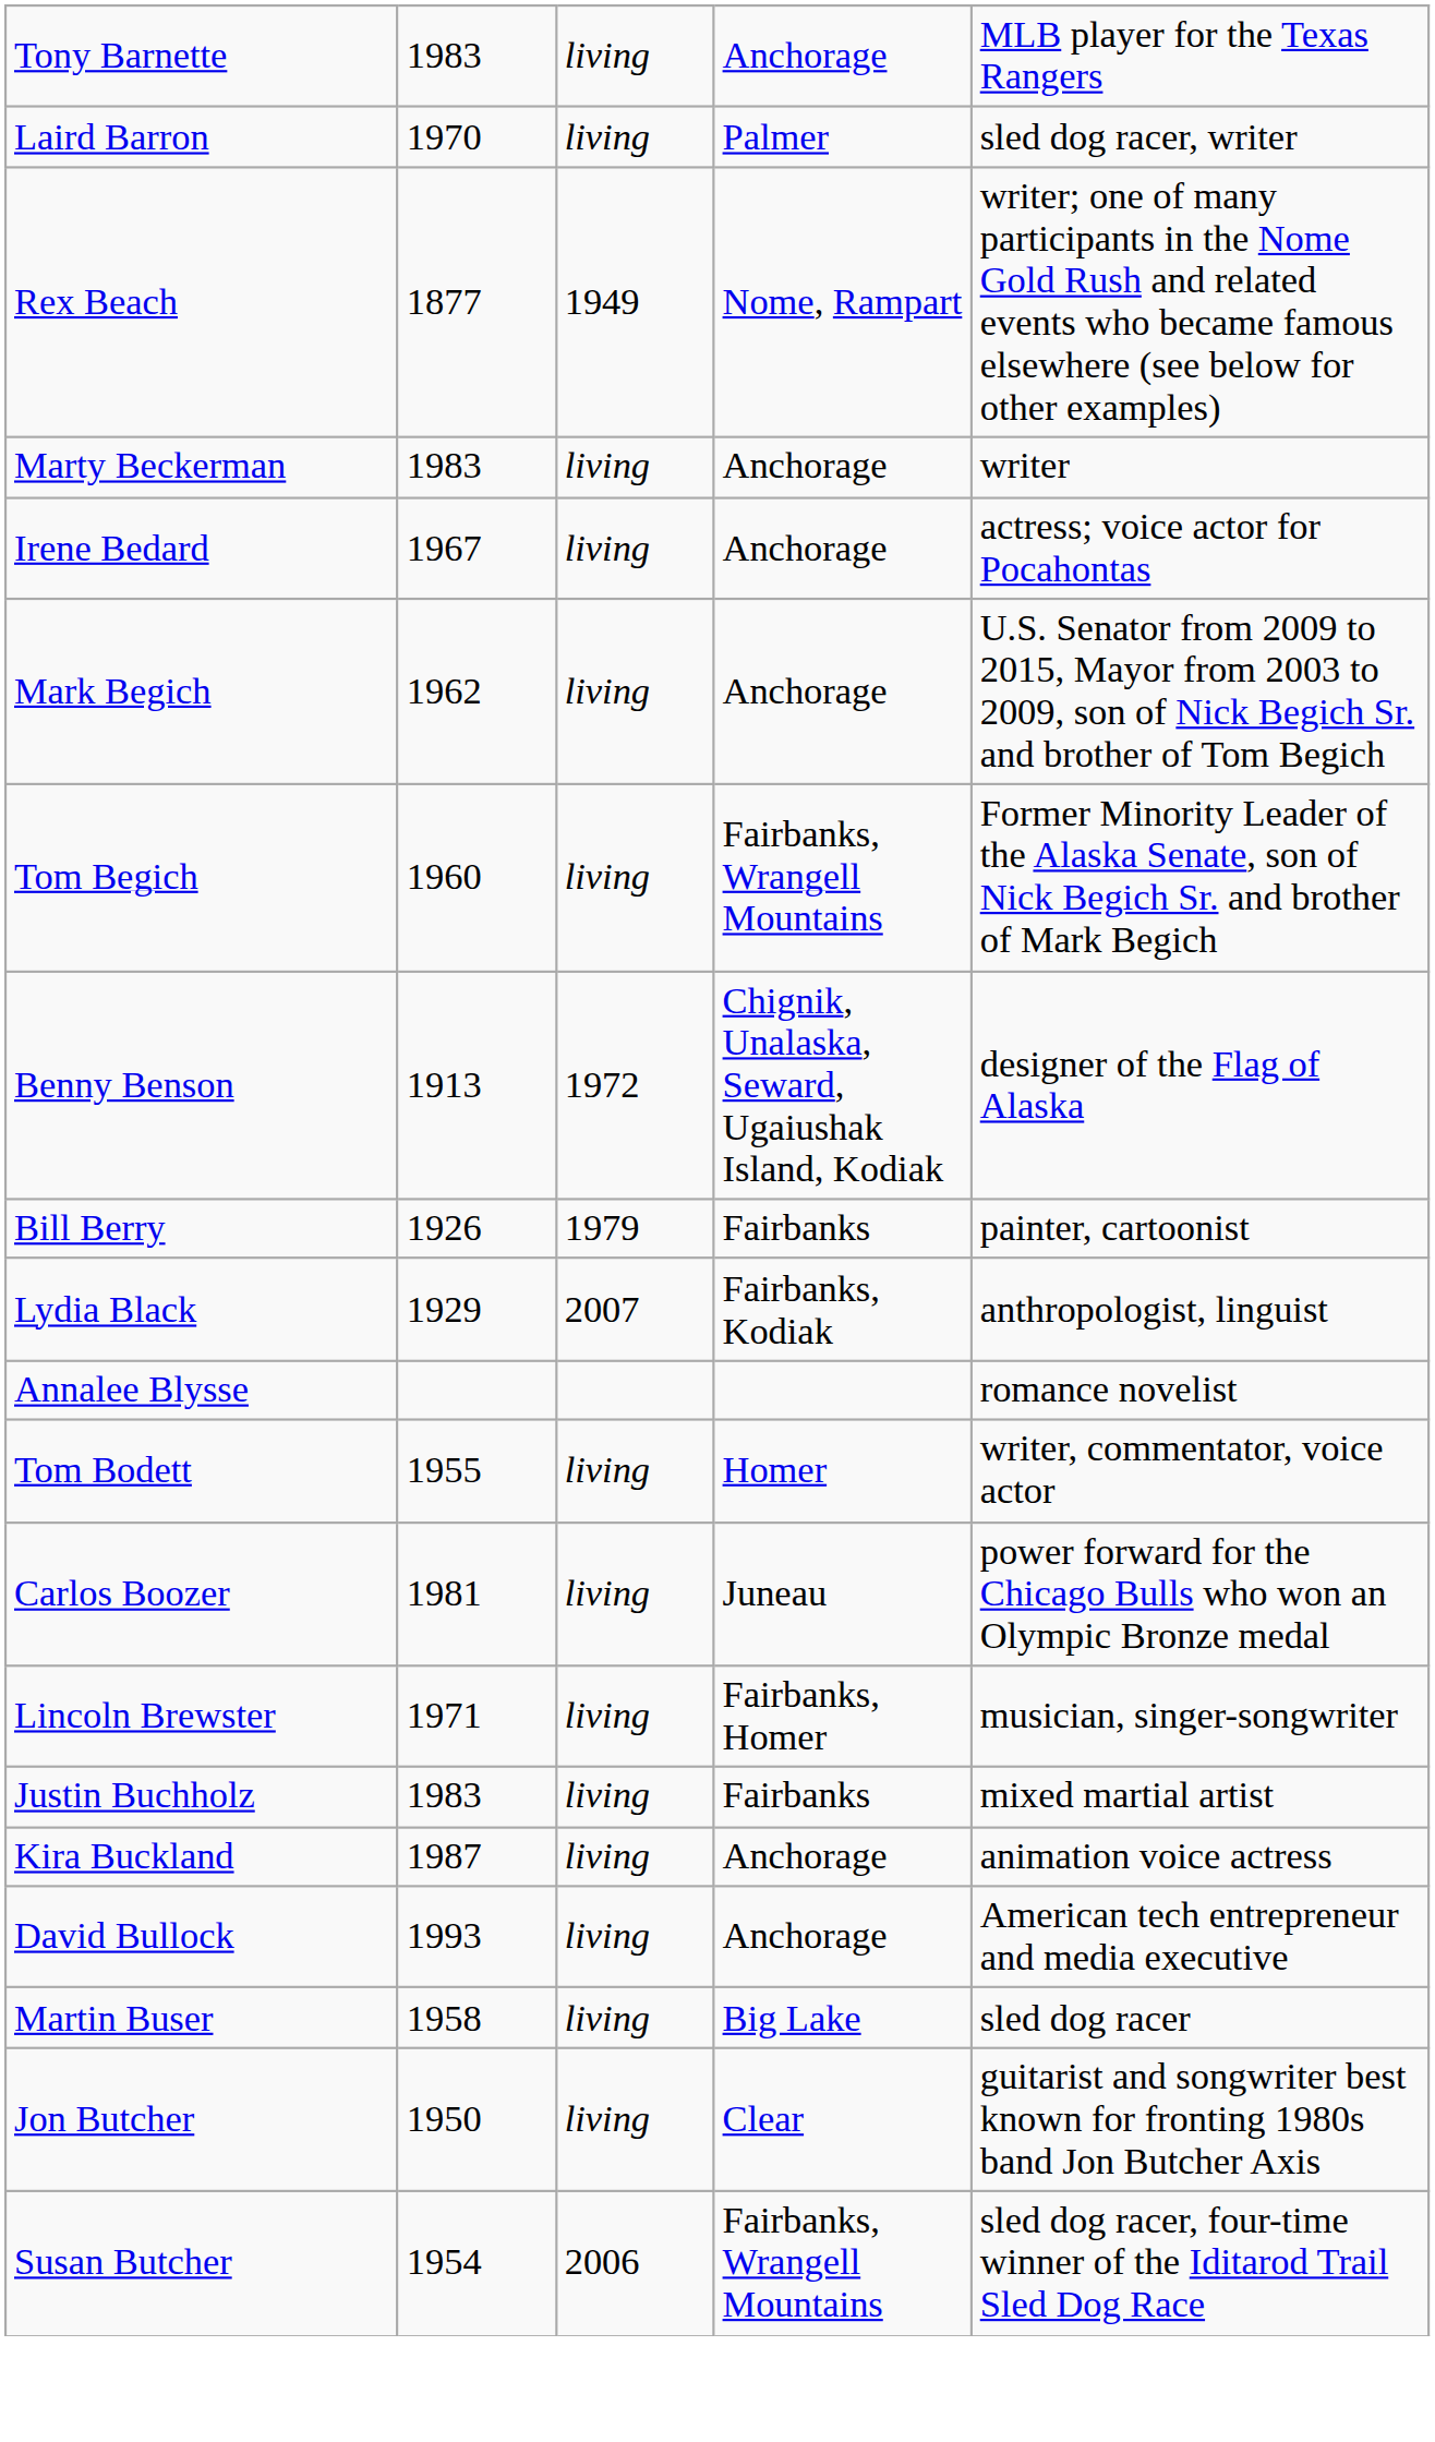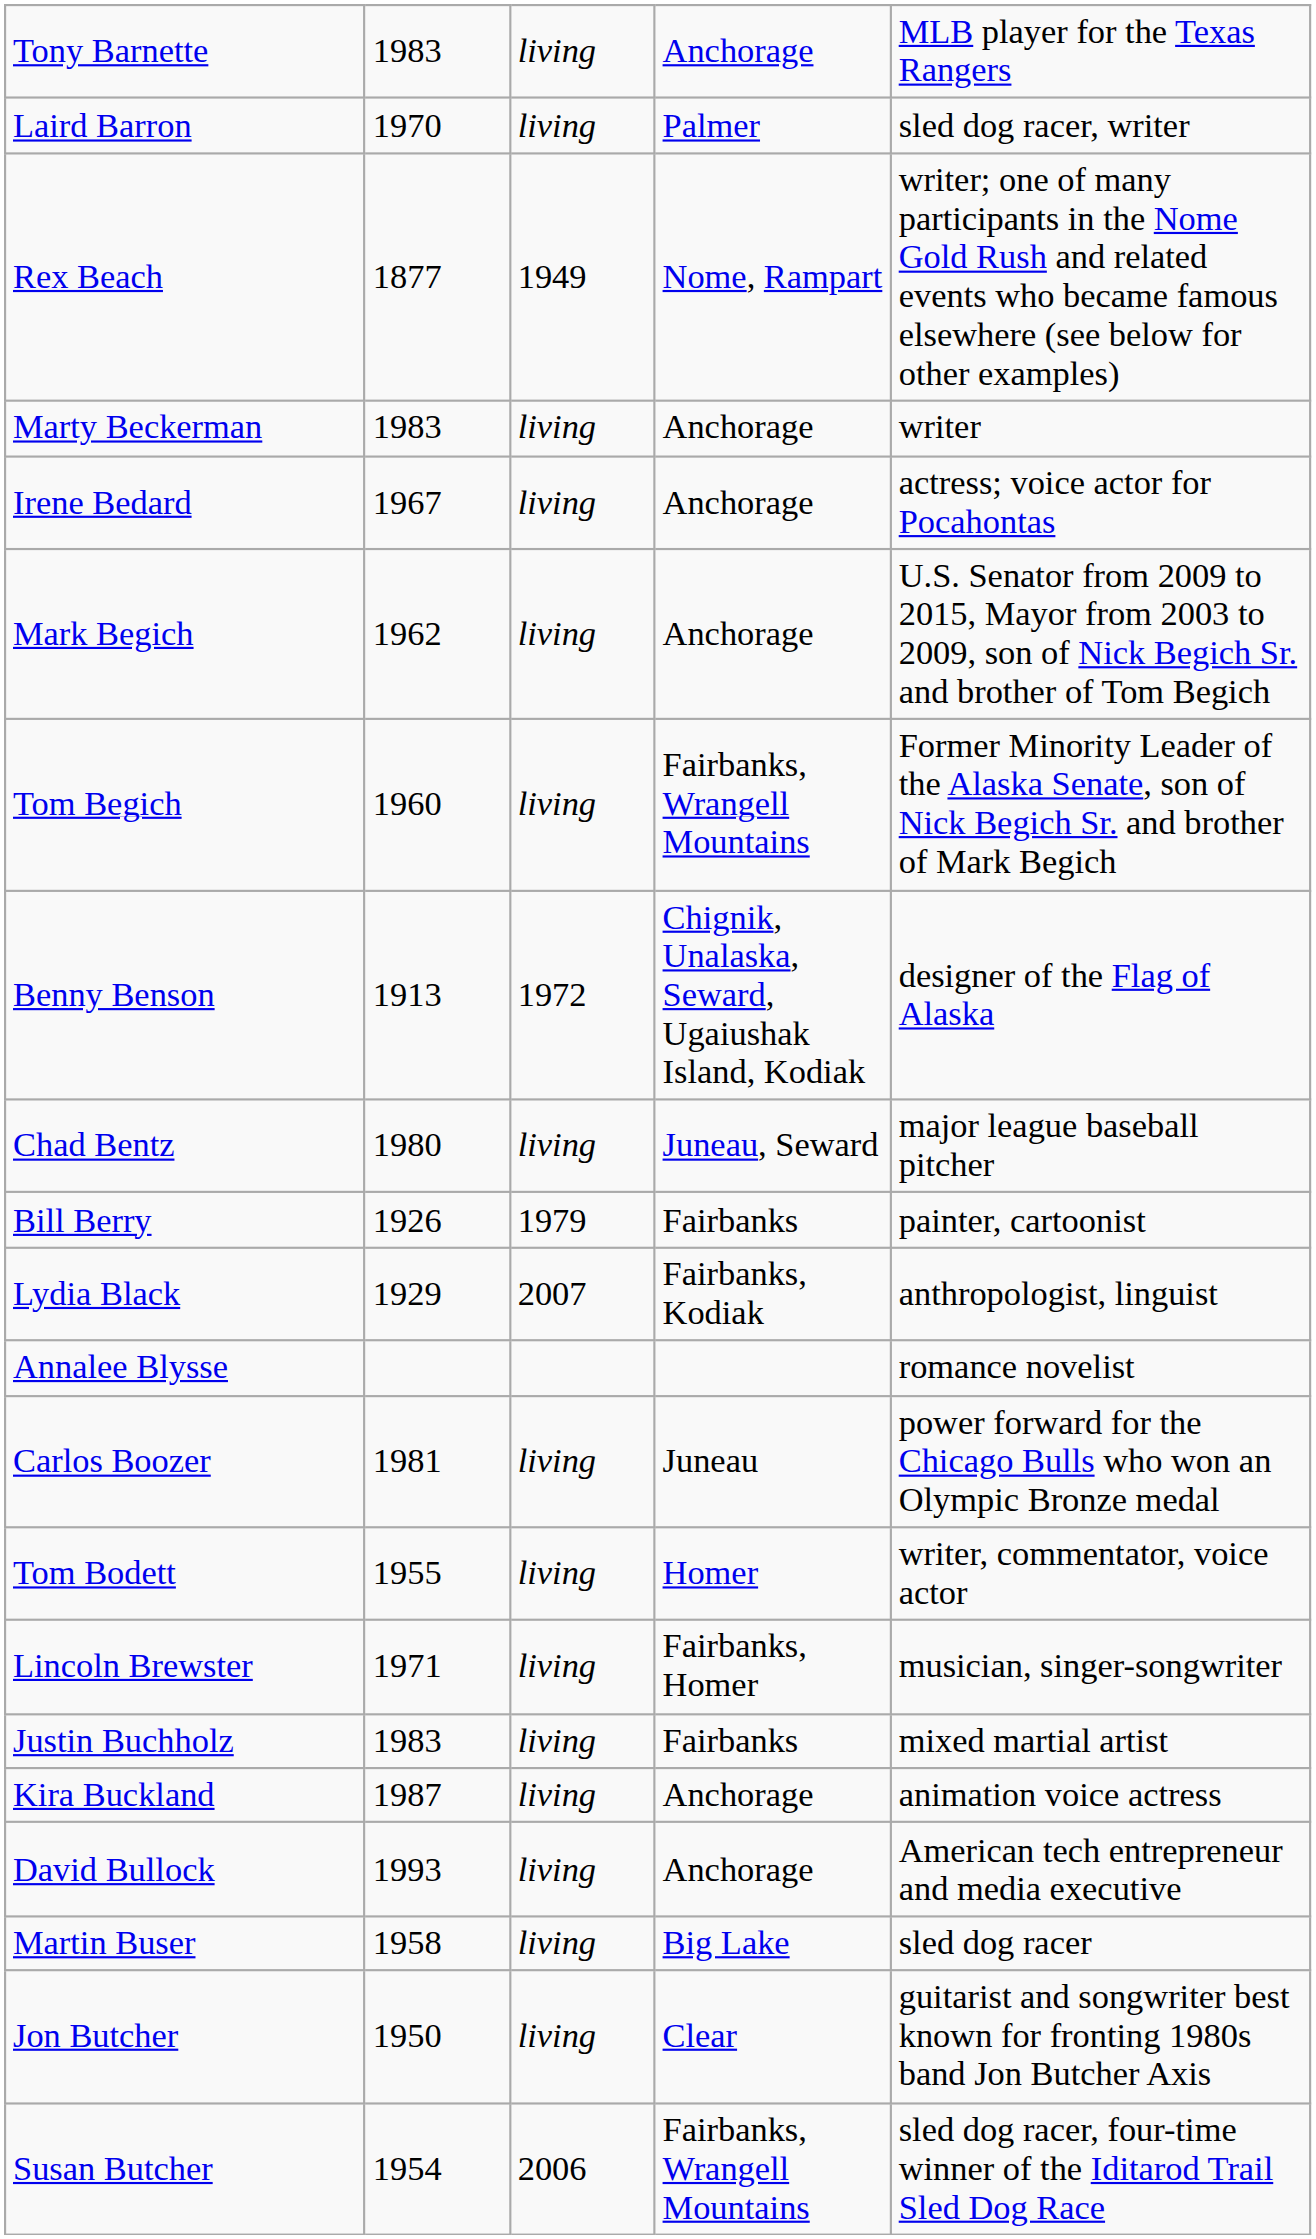 <table class="wikitable">
 <tr>
 <td width="160pt"><a href='#'>Tony Barnette</a></td>
 <td width="60pt">1983</td>
 <td width="60pt"><em>living</em></td>
 <td><a href='#'>Anchorage</a></td>
 <td><a href='#'>MLB</a> player for the <a href='#'>Texas Rangers</a></td>
 </tr>
 <tr>
 <td width="160pt"><a href='#'>Laird Barron</a></td>
 <td width="60pt">1970</td>
 <td width="60pt"><em>living</em></td>
 <td><a href='#'>Palmer</a></td>
 <td>sled dog racer, writer</td>
 </tr>
 <tr>
 <td width="160pt"><a href='#'>Rex Beach</a></td>
 <td width="60pt">1877</td>
 <td width="60pt">1949</td>
 <td><a href='#'>Nome</a>, <a href='#'>Rampart</a></td>
 <td>writer; one of many participants in the <a href='#'>Nome Gold Rush</a> and related events who became famous elsewhere (see below for other examples)</td>
 </tr>
 <tr>
 <td width="160pt"><a href='#'>Marty Beckerman</a></td>
 <td width="=60pt">1983</td>
 <td width="60pt"><em>living</em></td>
 <td>Anchorage</td>
 <td>writer</td>
 </tr>
 <tr>
 <td width="160pt"><a href='#'>Irene Bedard</a></td>
 <td width="60pt">1967</td>
 <td width="60pt"><em>living</em></td>
 <td>Anchorage</td>
 <td>actress; voice actor for <a href='#'>Pocahontas</a></td>
 </tr>
 <tr>
 <td width="160pt"><a href='#'>Mark Begich</a></td>
 <td width="60pt">1962</td>
 <td width="60pt"><em>living</em></td>
 <td>Anchorage</td>
 <td>U.S. Senator from 2009 to 2015, Mayor from 2003 to 2009, son of <a href='#'>Nick Begich Sr.</a> and brother of Tom Begich</td>
 </tr>
 <tr>
 <td width="160pt"><a href='#'>Tom Begich</a></td>
 <td width="60pt">1960</td>
 <td width="60pt"><em>living</em></td>
 <td>Fairbanks, <a href='#'>Wrangell Mountains</a></td>
 <td>Former Minority Leader of the <a href='#'>Alaska Senate</a>, son of <a href='#'>Nick Begich Sr.</a> and brother of Mark Begich</td>
 </tr>
 <tr>
 <td width="160pt"><a href='#'>Benny Benson</a></td>
 <td width="60pt">1913</td>
 <td width="60pt">1972</td>
 <td><a href='#'>Chignik</a>, <a href='#'>Unalaska</a>, <a href='#'>Seward</a>, Ugaiushak Island, Kodiak</td>
 <td>designer of the <a href='#'>Flag of Alaska</a></td>
 </tr>
 <tr>
+<td width="160pt"><a href='#'>Chad Bentz</a></td>
+<td width="60pt">1980</td>
+<td width="60pt"><em>living</em></td>
+<td><a href='#'>Juneau</a>, Seward</td>
+<td>major league baseball pitcher</td>
+</tr>
+<tr>
 <td width="160pt"><a href='#'>Bill Berry</a></td>
 <td width="60pt">1926</td>
 <td width="60pt">1979</td>
 <td>Fairbanks</td>
 <td>painter, cartoonist</td>
 </tr>
 <tr>
 <td width="160pt"><a href='#'>Lydia Black</a></td>
 <td width="60pt">1929</td>
 <td width="60pt">2007</td>
 <td>Fairbanks, Kodiak</td>
 <td>anthropologist, linguist</td>
 </tr>
 <tr>
 <td width="160pt"><a href='#'>Annalee Blysse</a></td>
 <td width="60pt"></td>
 <td width="60pt"></td>
 <td></td>
 <td>romance novelist</td>
 </tr>
 <tr>
+<td width="160pt"><a href='#'>Carlos Boozer</a></td>
+<td width="60pt">1981</td>
+<td width="60pt"><em>living</em></td>
+<td>Juneau</td>
+<td>power forward for the <a href='#'>Chicago Bulls</a> who won an Olympic Bronze medal</td>
+</tr>
+<tr>
 <td width="160pt"><a href='#'>Tom Bodett</a></td>
 <td width="60pt">1955</td>
 <td width="60pt"><em>living</em></td>
 <td><a href='#'>Homer</a></td>
 <td>writer, commentator, voice actor</td>
-</tr>
-<tr>
-<td width="160pt"><a href='#'>Carlos Boozer</a></td>
-<td width="60pt">1981</td>
-<td width="60pt"><em>living</em></td>
-<td>Juneau</td>
-<td>power forward for the <a href='#'>Chicago Bulls</a> who won an Olympic Bronze medal</td>
 </tr>
 <tr>
 <td width="160pt"><a href='#'>Lincoln Brewster</a></td>
 <td width="60pt">1971</td>
 <td width="60pt"><em>living</em></td>
 <td>Fairbanks, Homer</td>
 <td>musician, singer-songwriter</td>
 </tr>
 <tr>
 <td width="160pt"><a href='#'>Justin Buchholz</a></td>
 <td width="60pt">1983</td>
 <td width="60pt"><em>living</em></td>
 <td>Fairbanks</td>
 <td>mixed martial artist</td>
 </tr>
 <tr>
 <td width="160pt"><a href='#'>Kira Buckland</a></td>
 <td width="60pt">1987</td>
 <td width="60pt"><em>living</em></td>
 <td>Anchorage</td>
 <td>animation voice actress</td>
 </tr>
 <tr>
 <td width="160pt"><a href='#'>David Bullock</a></td>
 <td width="60pt">1993</td>
 <td width="60pt"><em>living</em></td>
 <td>Anchorage</td>
 <td>American tech entrepreneur and media executive</td>
 </tr>
 <tr>
 <td width="160pt"><a href='#'>Martin Buser</a></td>
 <td width="60pt">1958</td>
 <td width="60pt"><em>living</em></td>
 <td><a href='#'>Big Lake</a></td>
 <td>sled dog racer</td>
 </tr>
 <tr>
 <td width="160pt"><a href='#'>Jon Butcher</a></td>
 <td width="60pt">1950</td>
 <td width="60pt"><em>living</em></td>
 <td><a href='#'>Clear</a></td>
 <td>guitarist and songwriter best known for fronting 1980s band Jon Butcher Axis</td>
 </tr>
 <tr>
 <td width="160pt"><a href='#'>Susan Butcher</a></td>
 <td width="60pt">1954</td>
 <td width="60pt">2006</td>
 <td>Fairbanks, <a href='#'>Wrangell Mountains</a></td>
 <td>sled dog racer, four-time winner of the <a href='#'>Iditarod Trail Sled Dog Race</a></td>
 </tr>
 </table>
